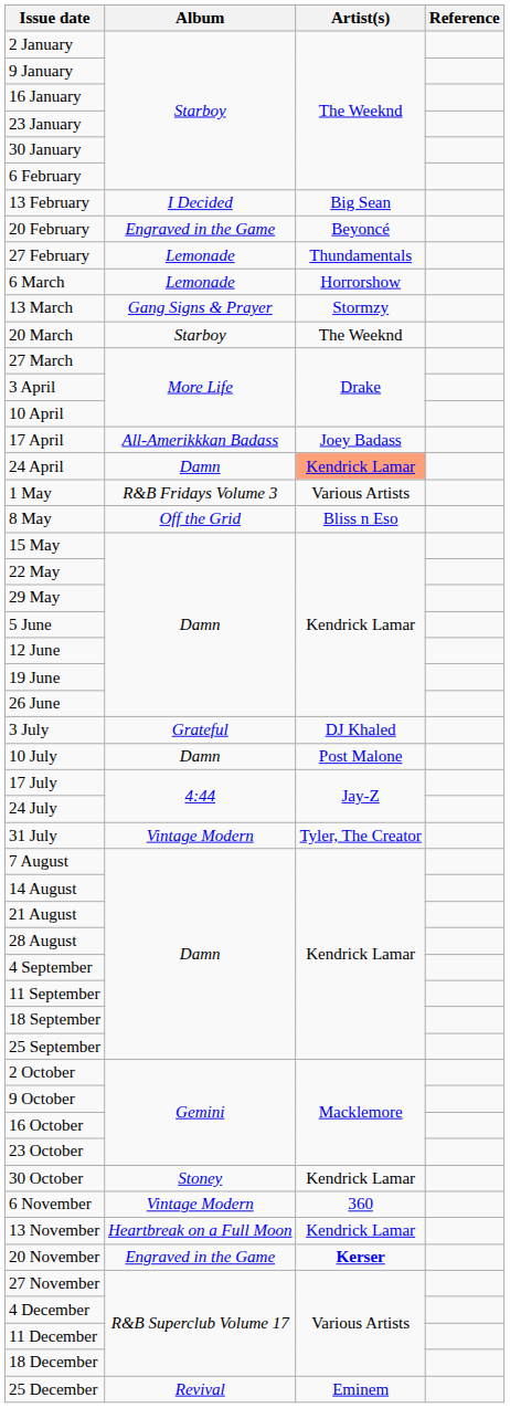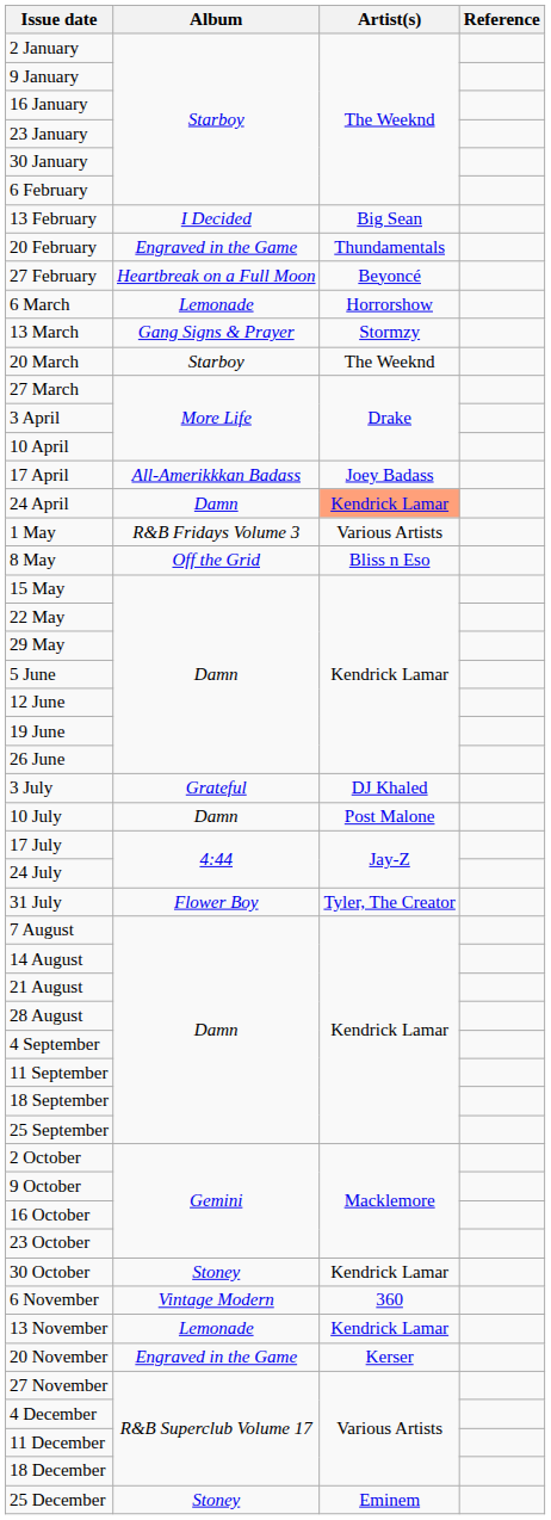 <table class="wikitable">
 <tr>
 <th>Issue date</th>
 <th>Album</th>
 <th>Artist(s)</th>
 <th>Reference</th>
 </tr>
 <tr>
 <td align="left">2 January</td>
 <td align="center" rowspan="6"><em><a href='#'>Starboy</a></em></td>
 <td align="center" rowspan="6"><a href='#'>The Weeknd</a></td>
 <td align="center"></td>
 </tr>
 <tr>
 <td align="left">9 January</td>
 <td align="center"></td>
 </tr>
 <tr>
 <td align="left">16 January</td>
 <td align="center"></td>
 </tr>
 <tr>
 <td align="left">23 January</td>
 <td align="center"></td>
 </tr>
 <tr>
 <td align="left">30 January</td>
 <td align="center"></td>
 </tr>
 <tr>
 <td align="left">6 February</td>
 <td align="center"></td>
 </tr>
 <tr>
 <td align="left">13 February</td>
 <td align="center"><em><a href='#'>I Decided</a></em></td>
 <td align="center"><a href='#'>Big Sean</a></td>
 <td align="center"></td>
 </tr>
 <tr>
 <td align="left">20 February</td>
 <td align="center"><em><a href='#'>Engraved in the Game</a></em></td>
-<td align="center"><a href='#'>Beyoncé</a></td>
+<td align="center"><a href='#'>Thundamentals</a></td>
 <td align="center"></td>
 </tr>
 <tr>
 <td align="left">27 February</td>
-<td align="center"><em><a href='#'>Lemonade</a></em></td>
-<td align="center"><a href='#'>Thundamentals</a></td>
+<td align="center"><em><a href='#'>Heartbreak on a Full Moon</a></em></td>
+<td align="center"><a href='#'>Beyoncé</a></td>
 <td align="center"></td>
 </tr>
 <tr>
 <td align="left">6 March</td>
 <td align="center"><em><a href='#'>Lemonade</a></em></td>
 <td align="center"><a href='#'>Horrorshow</a></td>
 <td align="center"></td>
 </tr>
 <tr>
 <td align="left">13 March</td>
 <td align="center"><em><a href='#'>Gang Signs & Prayer</a></em></td>
 <td align="center"><a href='#'>Stormzy</a></td>
 <td align="center"></td>
 </tr>
 <tr>
 <td align="left">20 March</td>
 <td align="center"><em>Starboy</em></td>
 <td align="center">The Weeknd</td>
 <td align="center"></td>
 </tr>
 <tr>
 <td align="left">27 March</td>
 <td align="center" rowspan="3"><em><a href='#'>More Life</a></em></td>
 <td align="center" rowspan="3"><a href='#'>Drake</a></td>
 <td align="center"></td>
 </tr>
 <tr>
 <td align="left">3 April</td>
 <td align="center"></td>
 </tr>
 <tr>
 <td align="left">10 April</td>
 <td align="center"></td>
 </tr>
 <tr>
 <td align="left">17 April</td>
 <td align="center"><em><a href='#'>All-Amerikkkan Badass</a></em></td>
 <td align="center"><a href='#'>Joey Badass</a></td>
 <td align="center"></td>
 </tr>
 <tr>
 <td align="left">24 April</td>
 <td align="center"><em><a href='#'>Damn</a></em></td>
 <td align="center" style="background: lightsalmon;"><a href='#'>Kendrick Lamar</a></td>
 <td align="center"></td>
 </tr>
 <tr>
 <td align="left">1 May</td>
 <td align="center"><em>R&B Fridays Volume 3</em></td>
 <td align="center">Various Artists</td>
 <td align="center"></td>
 </tr>
 <tr>
 <td align="left">8 May</td>
 <td align="center"><em><a href='#'>Off the Grid</a></em></td>
 <td align="center"><a href='#'>Bliss n Eso</a></td>
 <td align="center"></td>
 </tr>
 <tr>
 <td align="left">15 May</td>
 <td align="center" rowspan="7"><em>Damn</em></td>
 <td align="center" rowspan="7">Kendrick Lamar</td>
 <td align="center"></td>
 </tr>
 <tr>
 <td align="left">22 May</td>
 <td align="center"></td>
 </tr>
 <tr>
 <td align="left">29 May</td>
 <td align="center"></td>
 </tr>
 <tr>
 <td align="left">5 June</td>
 <td align="center"></td>
 </tr>
 <tr>
 <td align="left">12 June</td>
 <td align="center"></td>
 </tr>
 <tr>
 <td align="left">19 June</td>
 <td align="center"></td>
 </tr>
 <tr>
 <td align="left">26 June</td>
 <td align="center"></td>
 </tr>
 <tr>
 <td align="left">3 July</td>
 <td align="center"><em><a href='#'>Grateful</a></em></td>
 <td align="center"><a href='#'>DJ Khaled</a></td>
 <td align="center"></td>
 </tr>
 <tr>
 <td align="left">10 July</td>
 <td align="center"><em>Damn</em></td>
 <td align="center"><a href='#'>Post Malone</a></td>
 <td align="center"></td>
 </tr>
 <tr>
 <td align="left">17 July</td>
 <td align="center" rowspan="2"><em><a href='#'>4:44</a></em></td>
 <td align="center" rowspan="2"><a href='#'>Jay-Z</a></td>
 <td align="center"></td>
 </tr>
 <tr>
 <td align="left">24 July</td>
 <td align="center"></td>
 </tr>
 <tr>
 <td align="left">31 July</td>
-<td align="center"><em><a href='#'>Vintage Modern</a></em></td>
+<td align="center"><em><a href='#'>Flower Boy</a></em></td>
 <td align="center"><a href='#'>Tyler, The Creator</a></td>
 <td align="center"></td>
 </tr>
 <tr>
 <td align="left">7 August</td>
 <td align="center" rowspan="8"><em>Damn</em></td>
 <td align="center" rowspan="8">Kendrick Lamar</td>
 <td align="center"></td>
 </tr>
 <tr>
 <td align="left">14 August</td>
 <td align="center"></td>
 </tr>
 <tr>
 <td align="left">21 August</td>
 <td align="center"></td>
 </tr>
 <tr>
 <td align="left">28 August</td>
 <td align="center"></td>
 </tr>
 <tr>
 <td align="left">4 September</td>
 <td align="center"></td>
 </tr>
 <tr>
 <td align="left">11 September</td>
 <td align="center"></td>
 </tr>
 <tr>
 <td align="left">18 September</td>
 <td align="center"></td>
 </tr>
 <tr>
 <td align="left">25 September</td>
 <td align="center"></td>
 </tr>
 <tr>
 <td align="left">2 October</td>
 <td align="center" rowspan="4"><em><a href='#'>Gemini</a></em></td>
 <td align="center" rowspan="4"><a href='#'>Macklemore</a></td>
 <td align="center"></td>
 </tr>
 <tr>
 <td align="left">9 October</td>
 <td align="center"></td>
 </tr>
 <tr>
 <td align="left">16 October</td>
 <td align="center"></td>
 </tr>
 <tr>
 <td align="left">23 October</td>
 <td align="center"></td>
 </tr>
 <tr>
 <td align="left">30 October</td>
 <td align="center"><em><a href='#'>Stoney</a></em></td>
 <td align="center">Kendrick Lamar</td>
 <td align="center"></td>
 </tr>
 <tr>
 <td align="left">6 November</td>
 <td align="center"><em><a href='#'>Vintage Modern</a></em></td>
 <td align="center"><a href='#'>360</a></td>
 <td align="center"></td>
 </tr>
 <tr>
 <td align="left">13 November</td>
-<td align="center"><em><a href='#'>Heartbreak on a Full Moon</a></em></td>
+<td align="center"><em><a href='#'>Lemonade</a></em></td>
 <td align="center"><a href='#'>Kendrick Lamar</a></td>
 <td align="center"></td>
 </tr>
 <tr>
 <td align="left">20 November</td>
 <td align="center"><em><a href='#'>Engraved in the Game</a></em></td>
-<td align="center"><strong><a href='#'>Kerser</a></strong></td>
+<td align="center"><a href='#'>Kerser</a></td>
 <td align="center"></td>
 </tr>
 <tr>
 <td align="left">27 November</td>
 <td align="center" rowspan="4"><em>R&B Superclub Volume 17</em></td>
 <td align="center" rowspan="4">Various Artists</td>
 <td align="center"></td>
 </tr>
 <tr>
 <td align="left">4 December</td>
 <td align="center"></td>
 </tr>
 <tr>
 <td align="left">11 December</td>
 <td align="center"></td>
 </tr>
 <tr>
 <td align="left">18 December</td>
 <td align="center"></td>
 </tr>
 <tr>
 <td align="left">25 December</td>
-<td align="center"><em><a href='#'>Revival</a></em></td>
+<td align="center"><em><a href='#'>Stoney</a></em></td>
 <td align="center"><a href='#'>Eminem</a></td>
 <td align="center"></td>
 </tr>
 </table>
